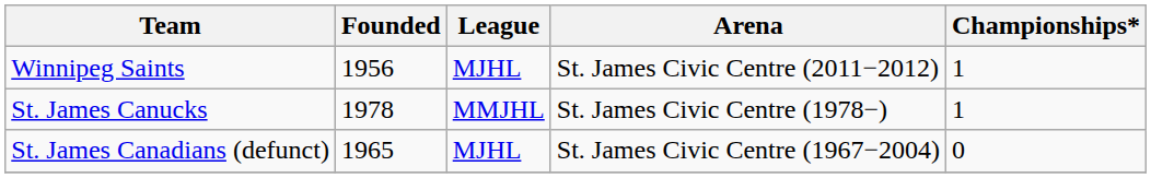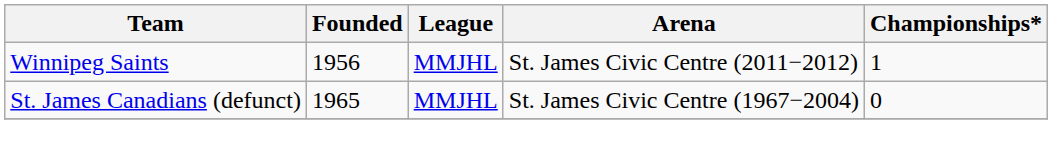 <table class="wikitable">
 <tr>
 <th>Team</th>
 <th>Founded</th>
 <th>League</th>
 <th>Arena</th>
 <th>Championships*</th>
 </tr>
 <tr>
 <td><a href='#'>Winnipeg Saints</a></td>
 <td>1956</td>
-<td><a href='#'>MJHL</a></td>
+<td><a href='#'>MMJHL</a></td>
 <td>St. James Civic Centre (2011−2012)</td>
-<td>1</td>
-</tr>
-<tr>
-<td><a href='#'>St. James Canucks</a></td>
-<td>1978</td>
-<td><a href='#'>MMJHL</a></td>
-<td>St. James Civic Centre (1978−)</td>
 <td>1</td>
 </tr>
 <tr>
 <td><a href='#'>St. James Canadians</a> (defunct)</td>
 <td>1965</td>
-<td><a href='#'>MJHL</a></td>
+<td><a href='#'>MMJHL</a></td>
 <td>St. James Civic Centre (1967−2004)</td>
 <td>0</td>
 </tr>
 <tr>
 </tr>
 </table>
